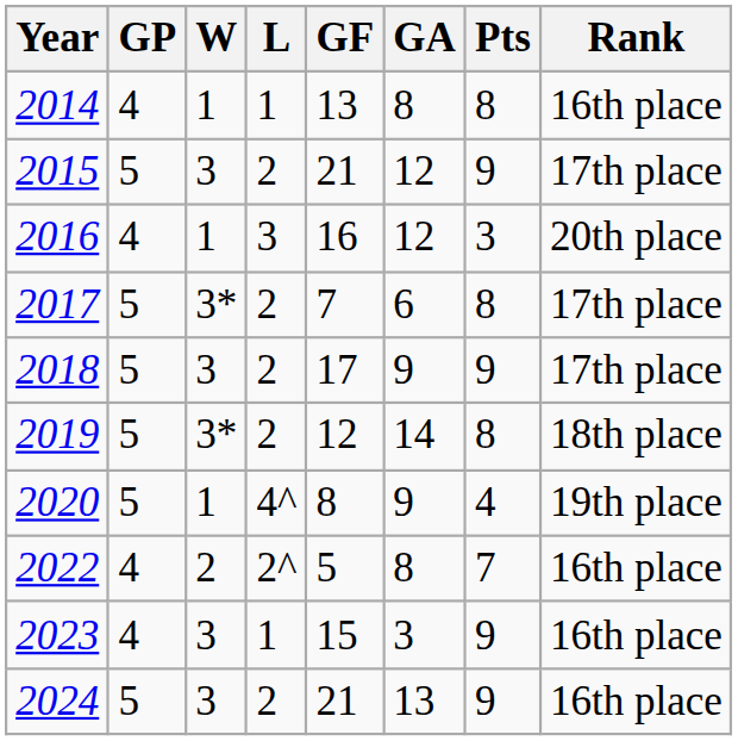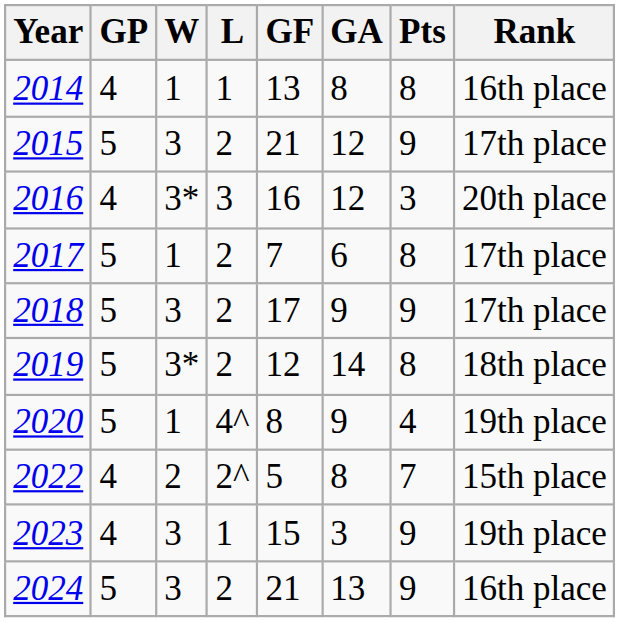 <table class="wikitable">
 <tr>
 <th>Year</th>
 <th>GP</th>
 <th>W</th>
 <th>L</th>
 <th>GF</th>
 <th>GA</th>
 <th>Pts</th>
 <th>Rank</th>
 </tr>
 <tr>
 <td><em><a href='#'>2014</a></em></td>
 <td>4</td>
 <td>1</td>
 <td>1</td>
 <td>13</td>
 <td>8</td>
 <td>8</td>
 <td>16th place</td>
 </tr>
 <tr>
 <td><em><a href='#'>2015</a></em></td>
 <td>5</td>
 <td>3</td>
 <td>2</td>
 <td>21</td>
 <td>12</td>
 <td>9</td>
 <td>17th place</td>
 </tr>
 <tr>
 <td><em><a href='#'>2016</a></em></td>
 <td>4</td>
-<td>1</td>
+<td>3*</td>
 <td>3</td>
 <td>16</td>
 <td>12</td>
 <td>3</td>
 <td>20th place</td>
 </tr>
 <tr>
 <td><em><a href='#'>2017</a></em></td>
 <td>5</td>
-<td>3*</td>
+<td>1</td>
 <td>2</td>
 <td>7</td>
 <td>6</td>
 <td>8</td>
 <td>17th place</td>
 </tr>
 <tr>
 <td><em><a href='#'>2018</a></em></td>
 <td>5</td>
 <td>3</td>
 <td>2</td>
 <td>17</td>
 <td>9</td>
 <td>9</td>
 <td>17th place</td>
 </tr>
 <tr>
 <td><em><a href='#'>2019</a></em></td>
 <td>5</td>
 <td>3*</td>
 <td>2</td>
 <td>12</td>
 <td>14</td>
 <td>8</td>
 <td>18th place</td>
 </tr>
 <tr>
 <td><em><a href='#'>2020</a></em></td>
 <td>5</td>
 <td>1</td>
 <td>4^</td>
 <td>8</td>
 <td>9</td>
 <td>4</td>
 <td>19th place</td>
 </tr>
 <tr>
 <td><em><a href='#'>2022</a></em></td>
 <td>4</td>
 <td>2</td>
 <td>2^</td>
 <td>5</td>
 <td>8</td>
 <td>7</td>
-<td>16th place</td>
+<td>15th place</td>
 </tr>
 <tr>
 <td><em><a href='#'>2023</a></em></td>
 <td>4</td>
 <td>3</td>
 <td>1</td>
 <td>15</td>
 <td>3</td>
 <td>9</td>
-<td>16th place</td>
+<td>19th place</td>
 </tr>
 <tr>
 <td><em><a href='#'>2024</a></em></td>
 <td>5</td>
 <td>3</td>
 <td>2</td>
 <td>21</td>
 <td>13</td>
 <td>9</td>
 <td>16th place</td>
 </tr>
 </table>
